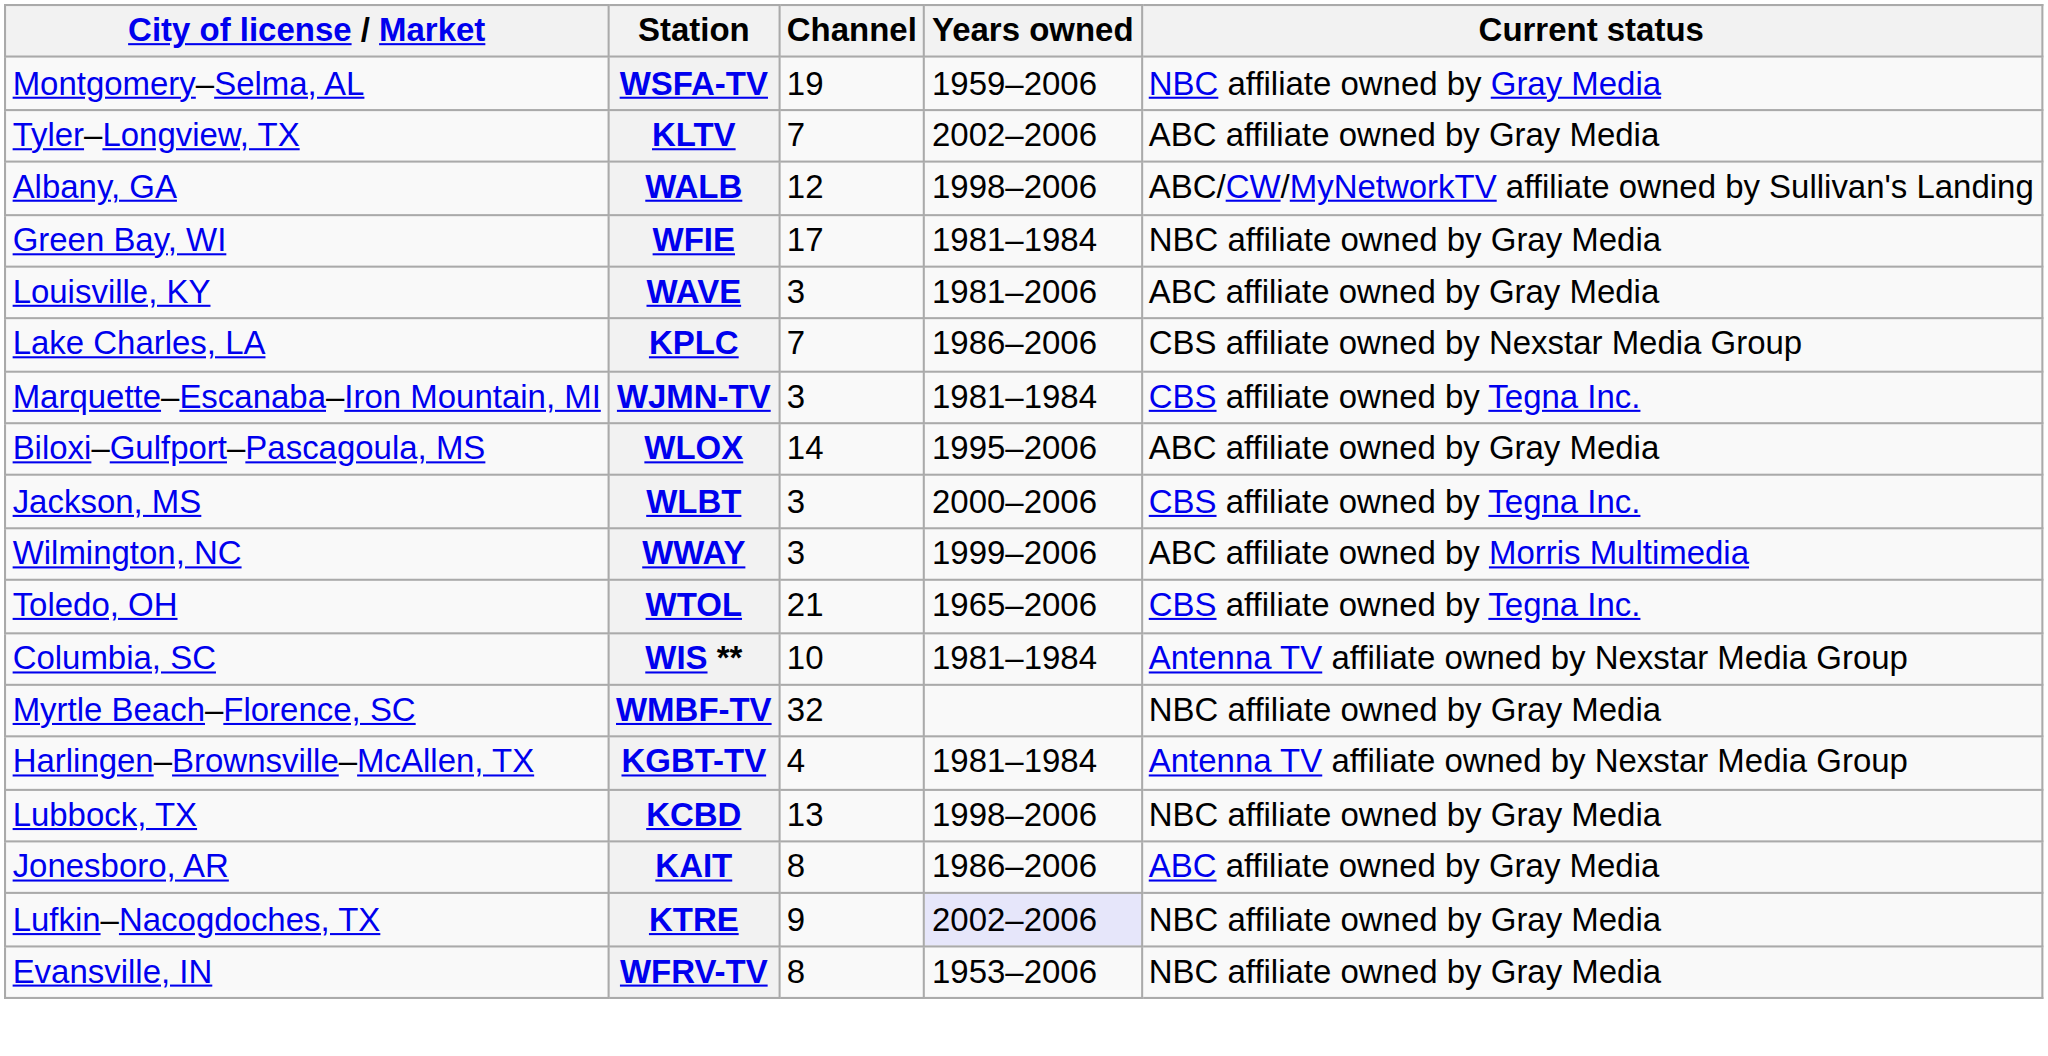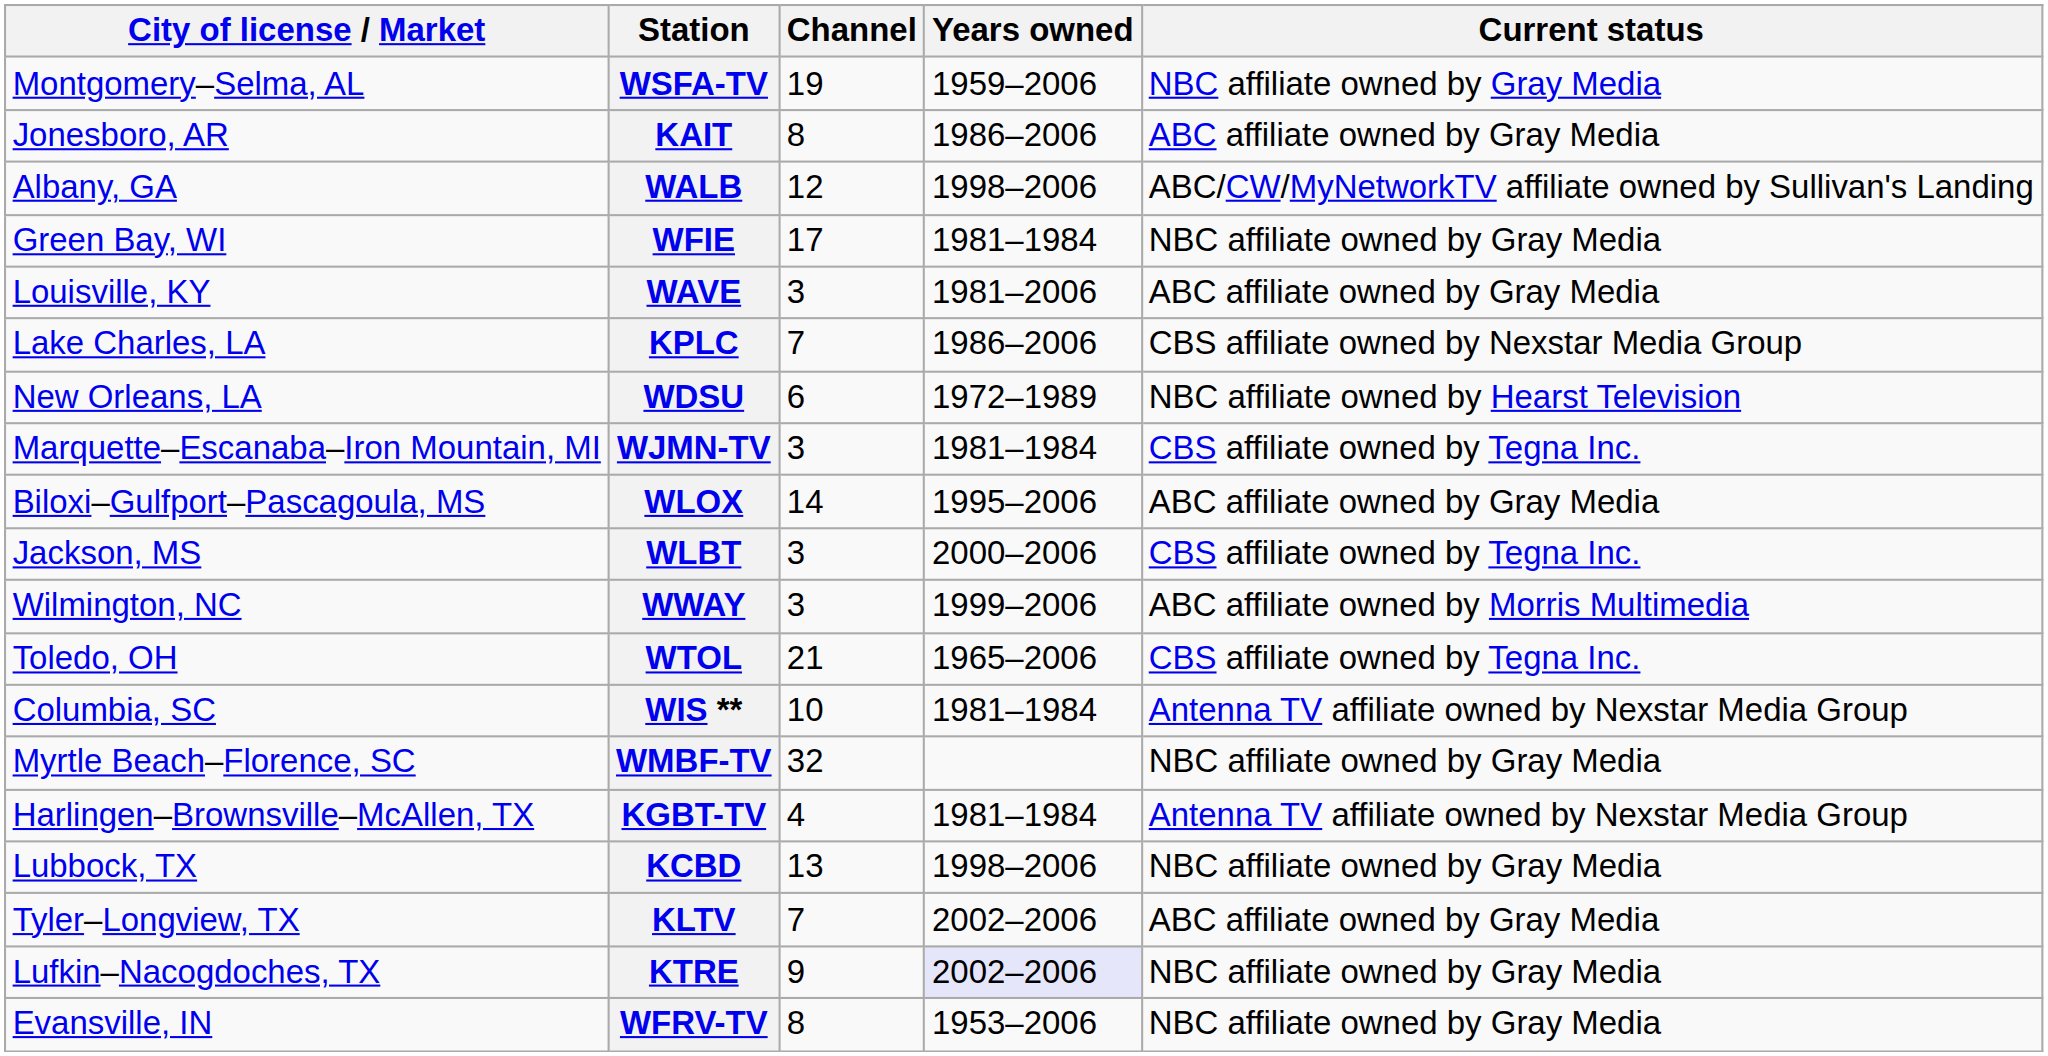 <table class="wikitable">
 <tr>
 <th scope="col"><a href='#'>City of license</a> / <a href='#'>Market</a></th>
 <th scope="col">Station</th>
 <th scope="col">Channel</th>
 <th scope="col">Years owned</th>
 <th scope="col">Current status</th>
 </tr>
 <tr>
 <td><a href='#'>Montgomery</a>–<a href='#'>Selma, AL</a></td>
 <th scope="row"><a href='#'>WSFA-TV</a></th>
 <td>19</td>
 <td>1959–2006</td>
 <td><a href='#'>NBC</a> affiliate owned by <a href='#'>Gray Media</a></td>
 </tr>
 <tr>
-<td><a href='#'>Tyler</a>–<a href='#'>Longview, TX</a></td>
-<th scope="row"><a href='#'>KLTV</a></th>
-<td>7</td>
-<td>2002–2006</td>
-<td>ABC affiliate owned by Gray Media</td>
+<td><a href='#'>Jonesboro, AR</a></td>
+<th scope="row"><a href='#'>KAIT</a></th>
+<td>8</td>
+<td>1986–2006</td>
+<td><a href='#'>ABC</a> affiliate owned by Gray Media</td>
 </tr>
 <tr>
 <td><a href='#'>Albany, GA</a></td>
 <th scope="row"><a href='#'>WALB</a></th>
 <td>12</td>
 <td>1998–2006</td>
 <td>ABC/<a href='#'>CW</a>/<a href='#'>MyNetworkTV</a> affiliate owned by Sullivan's Landing</td>
 </tr>
 <tr>
 <td><a href='#'>Green Bay, WI</a></td>
 <th scope="row"><a href='#'>WFIE</a></th>
 <td>17</td>
 <td>1981–1984</td>
 <td>NBC affiliate owned by Gray Media</td>
 </tr>
 <tr>
 <td><a href='#'>Louisville, KY</a></td>
 <th scope="row"><a href='#'>WAVE</a></th>
 <td>3</td>
 <td>1981–2006</td>
 <td>ABC affiliate owned by Gray Media</td>
 </tr>
 <tr>
 <td><a href='#'>Lake Charles, LA</a></td>
 <th scope="row"><a href='#'>KPLC</a></th>
 <td>7</td>
 <td>1986–2006</td>
 <td>CBS affiliate owned by Nexstar Media Group</td>
+</tr>
+<tr>
+<td><a href='#'>New Orleans, LA</a></td>
+<th scope="row"><a href='#'>WDSU</a></th>
+<td>6</td>
+<td>1972–1989</td>
+<td>NBC affiliate owned by <a href='#'>Hearst Television</a></td>
 </tr>
 <tr>
 <td><a href='#'>Marquette</a>–<a href='#'>Escanaba</a>–<a href='#'>Iron Mountain, MI</a></td>
 <th scope="row"><a href='#'>WJMN-TV</a></th>
 <td>3</td>
 <td>1981–1984</td>
 <td><a href='#'>CBS</a> affiliate owned by <a href='#'>Tegna Inc.</a></td>
 </tr>
 <tr>
 <td><a href='#'>Biloxi</a>–<a href='#'>Gulfport</a>–<a href='#'>Pascagoula, MS</a></td>
 <th scope="row"><a href='#'>WLOX</a></th>
 <td>14</td>
 <td>1995–2006</td>
 <td>ABC affiliate owned by Gray Media</td>
 </tr>
 <tr>
 <td><a href='#'>Jackson, MS</a></td>
 <th scope="row"><a href='#'>WLBT</a></th>
 <td>3</td>
 <td>2000–2006</td>
 <td><a href='#'>CBS</a> affiliate owned by <a href='#'>Tegna Inc.</a></td>
 </tr>
 <tr>
 <td><a href='#'>Wilmington, NC</a></td>
 <th scope="row"><a href='#'>WWAY</a></th>
 <td>3</td>
 <td>1999–2006</td>
 <td>ABC affiliate owned by <a href='#'>Morris Multimedia</a></td>
 </tr>
 <tr>
 <td><a href='#'>Toledo, OH</a></td>
 <th scope="row"><a href='#'>WTOL</a></th>
 <td>21</td>
 <td>1965–2006</td>
 <td><a href='#'>CBS</a> affiliate owned by <a href='#'>Tegna Inc.</a></td>
 </tr>
 <tr>
 <td><a href='#'>Columbia, SC</a></td>
 <th scope="row"><a href='#'>WIS</a> **</th>
 <td>10</td>
 <td>1981–1984</td>
 <td><a href='#'>Antenna TV</a> affiliate owned by Nexstar Media Group</td>
 </tr>
 <tr>
 <td><a href='#'>Myrtle Beach</a>–<a href='#'>Florence, SC</a></td>
 <th scope="row"><a href='#'>WMBF-TV</a></th>
 <td>32</td>
 <td></td>
 <td>NBC affiliate owned by Gray Media</td>
 </tr>
 <tr>
 <td><a href='#'>Harlingen</a>–<a href='#'>Brownsville</a>–<a href='#'>McAllen, TX</a></td>
 <th scope="row"><a href='#'>KGBT-TV</a></th>
 <td>4</td>
 <td>1981–1984</td>
 <td><a href='#'>Antenna TV</a> affiliate owned by Nexstar Media Group</td>
 </tr>
 <tr>
 <td><a href='#'>Lubbock, TX</a></td>
 <th scope="row"><a href='#'>KCBD</a></th>
 <td>13</td>
 <td>1998–2006</td>
 <td>NBC affiliate owned by Gray Media</td>
 </tr>
 <tr>
-<td><a href='#'>Jonesboro, AR</a></td>
-<th scope="row"><a href='#'>KAIT</a></th>
-<td>8</td>
-<td>1986–2006</td>
-<td><a href='#'>ABC</a> affiliate owned by Gray Media</td>
+<td><a href='#'>Tyler</a>–<a href='#'>Longview, TX</a></td>
+<th scope="row"><a href='#'>KLTV</a></th>
+<td>7</td>
+<td>2002–2006</td>
+<td>ABC affiliate owned by Gray Media</td>
 </tr>
 <tr>
 <td><a href='#'>Lufkin</a>–<a href='#'>Nacogdoches, TX</a></td>
 <th scope="row"><a href='#'>KTRE</a></th>
 <td>9</td>
 <td style="background: lavender;">2002–2006</td>
 <td>NBC affiliate owned by Gray Media</td>
 </tr>
 <tr>
 <td><a href='#'>Evansville, IN</a></td>
 <th scope="row"><a href='#'>WFRV-TV</a></th>
 <td>8</td>
 <td>1953–2006</td>
 <td>NBC affiliate owned by Gray Media</td>
 </tr>
 </table>
